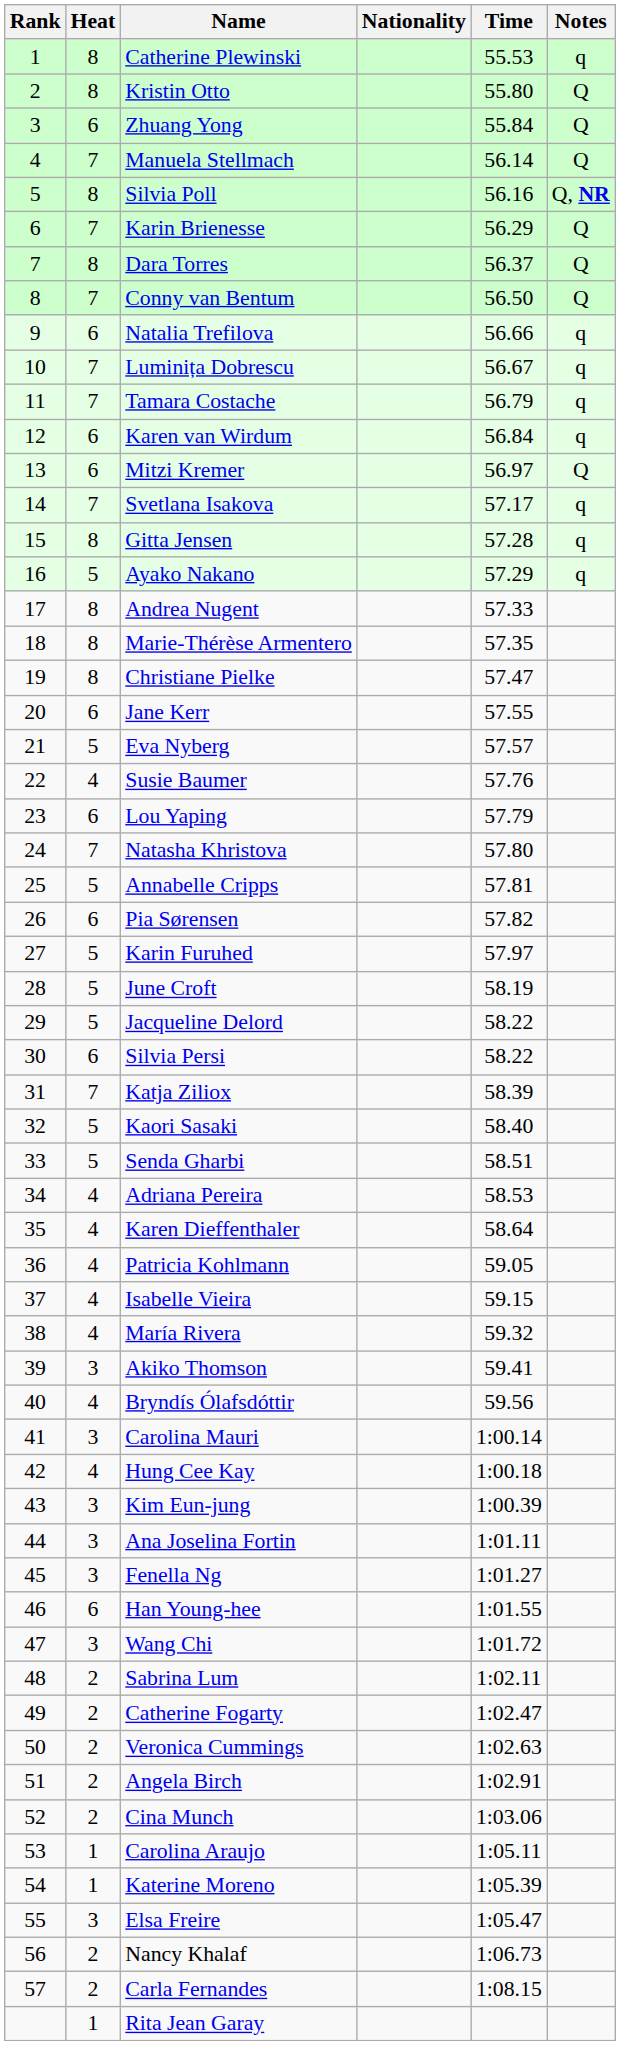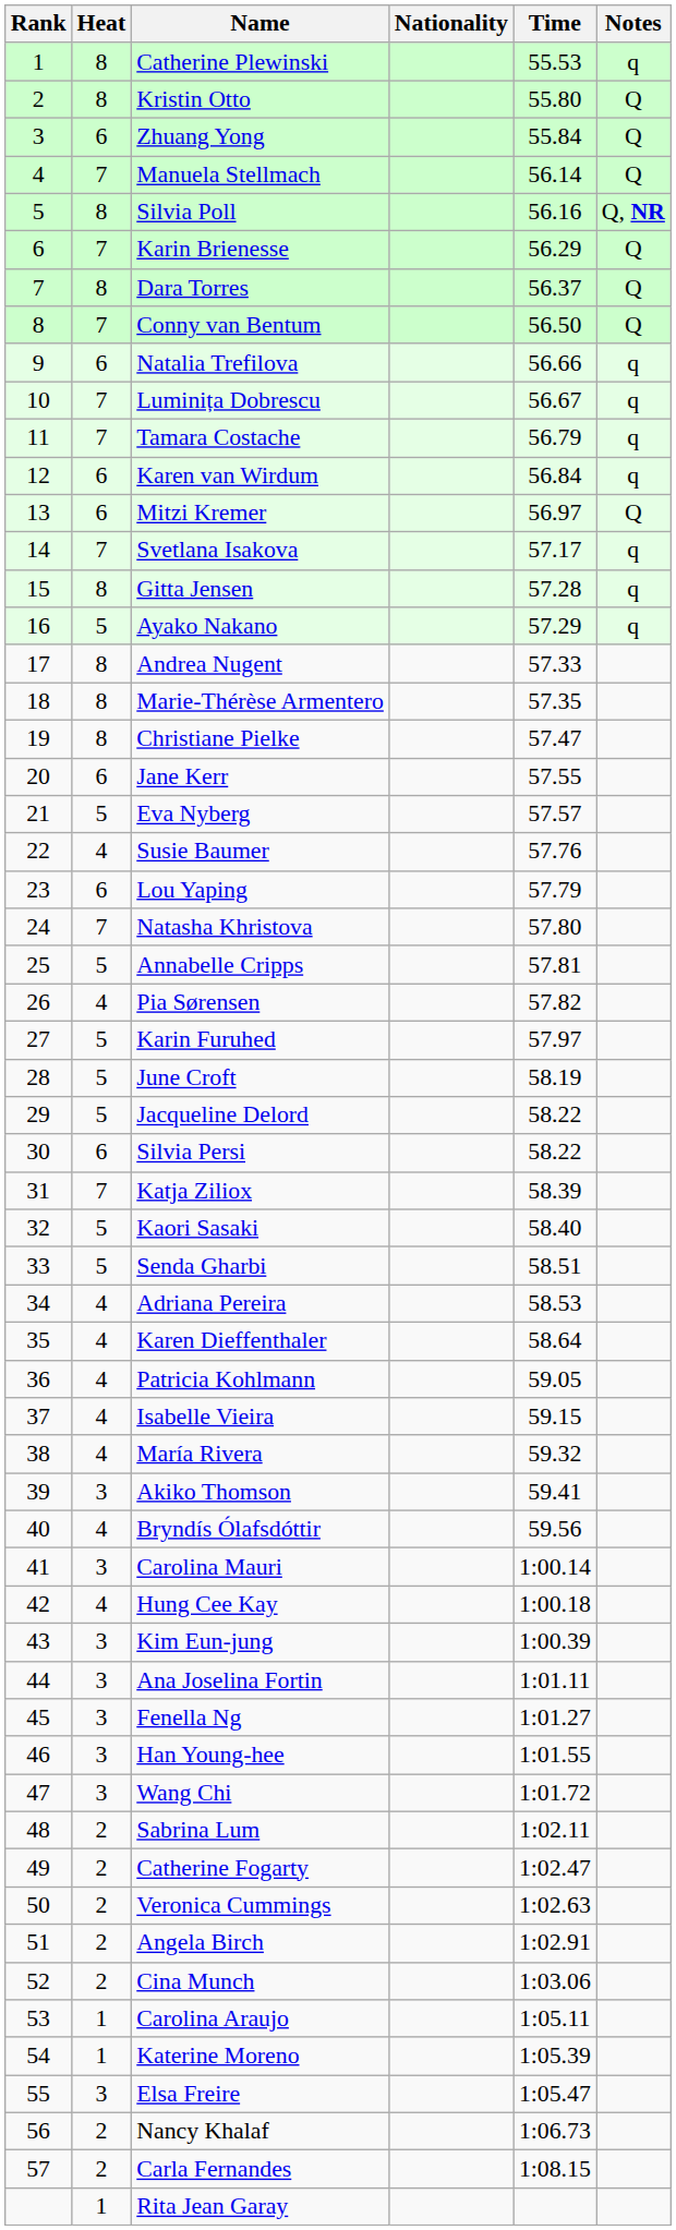 <table class="wikitable sortable" style="text-align:center">
 <tr>
 <th>Rank</th>
 <th>Heat</th>
 <th>Name</th>
 <th>Nationality</th>
 <th>Time</th>
 <th>Notes</th>
 </tr>
 <tr bgcolor=#cfc>
 <td>1</td>
 <td>8</td>
 <td align=left><a href='#'>Catherine Plewinski</a></td>
 <td align=left></td>
 <td>55.53</td>
 <td>q</td>
 </tr>
 <tr bgcolor=#cfc>
 <td>2</td>
 <td>8</td>
 <td align=left><a href='#'>Kristin Otto</a></td>
 <td align=left></td>
 <td>55.80</td>
 <td>Q</td>
 </tr>
 <tr bgcolor=#cfc>
 <td>3</td>
 <td>6</td>
 <td align=left><a href='#'>Zhuang Yong</a></td>
 <td align=left></td>
 <td>55.84</td>
 <td>Q</td>
 </tr>
 <tr bgcolor=#cfc>
 <td>4</td>
 <td>7</td>
 <td align=left><a href='#'>Manuela Stellmach</a></td>
 <td align=left></td>
 <td>56.14</td>
 <td>Q</td>
 </tr>
 <tr bgcolor=#cfc>
 <td>5</td>
 <td>8</td>
 <td align=left><a href='#'>Silvia Poll</a></td>
 <td align=left></td>
 <td>56.16</td>
 <td>Q, <strong><a href='#'>NR</a></strong></td>
 </tr>
 <tr bgcolor=#cfc>
 <td>6</td>
 <td>7</td>
 <td align=left><a href='#'>Karin Brienesse</a></td>
 <td align=left></td>
 <td>56.29</td>
 <td>Q</td>
 </tr>
 <tr bgcolor=#cfc>
 <td>7</td>
 <td>8</td>
 <td align=left><a href='#'>Dara Torres</a></td>
 <td align=left></td>
 <td>56.37</td>
 <td>Q</td>
 </tr>
 <tr bgcolor=#cfc>
 <td>8</td>
 <td>7</td>
 <td align=left><a href='#'>Conny van Bentum</a></td>
 <td align=left></td>
 <td>56.50</td>
 <td>Q</td>
 </tr>
 <tr bgcolor=e5ffe5>
 <td>9</td>
 <td>6</td>
 <td align=left><a href='#'>Natalia Trefilova</a></td>
 <td align=left></td>
 <td>56.66</td>
 <td>q</td>
 </tr>
 <tr bgcolor=e5ffe5>
 <td>10</td>
 <td>7</td>
 <td align=left><a href='#'>Luminița Dobrescu</a></td>
 <td align=left></td>
 <td>56.67</td>
 <td>q</td>
 </tr>
 <tr bgcolor=e5ffe5>
 <td>11</td>
 <td>7</td>
 <td align=left><a href='#'>Tamara Costache</a></td>
 <td align=left></td>
 <td>56.79</td>
 <td>q</td>
 </tr>
 <tr bgcolor=e5ffe5>
 <td>12</td>
 <td>6</td>
 <td align=left><a href='#'>Karen van Wirdum</a></td>
 <td align=left></td>
 <td>56.84</td>
 <td>q</td>
 </tr>
 <tr bgcolor=e5ffe5>
 <td>13</td>
 <td>6</td>
 <td align=left><a href='#'>Mitzi Kremer</a></td>
 <td align=left></td>
 <td>56.97</td>
 <td>Q</td>
 </tr>
 <tr bgcolor=e5ffe5>
 <td>14</td>
 <td>7</td>
 <td align=left><a href='#'>Svetlana Isakova</a></td>
 <td align=left></td>
 <td>57.17</td>
 <td>q</td>
 </tr>
 <tr bgcolor=e5ffe5>
 <td>15</td>
 <td>8</td>
 <td align=left><a href='#'>Gitta Jensen</a></td>
 <td align=left></td>
 <td>57.28</td>
 <td>q</td>
 </tr>
 <tr bgcolor=e5ffe5>
 <td>16</td>
 <td>5</td>
 <td align=left><a href='#'>Ayako Nakano</a></td>
 <td align=left></td>
 <td>57.29</td>
 <td>q</td>
 </tr>
 <tr>
 <td>17</td>
 <td>8</td>
 <td align=left><a href='#'>Andrea Nugent</a></td>
 <td align=left></td>
 <td>57.33</td>
 <td></td>
 </tr>
 <tr>
 <td>18</td>
 <td>8</td>
 <td align=left><a href='#'>Marie-Thérèse Armentero</a></td>
 <td align=left></td>
 <td>57.35</td>
 <td></td>
 </tr>
 <tr>
 <td>19</td>
 <td>8</td>
 <td align=left><a href='#'>Christiane Pielke</a></td>
 <td align=left></td>
 <td>57.47</td>
 <td></td>
 </tr>
 <tr>
 <td>20</td>
 <td>6</td>
 <td align=left><a href='#'>Jane Kerr</a></td>
 <td align=left></td>
 <td>57.55</td>
 <td></td>
 </tr>
 <tr>
 <td>21</td>
 <td>5</td>
 <td align=left><a href='#'>Eva Nyberg</a></td>
 <td align=left></td>
 <td>57.57</td>
 <td></td>
 </tr>
 <tr>
 <td>22</td>
 <td>4</td>
 <td align=left><a href='#'>Susie Baumer</a></td>
 <td align=left></td>
 <td>57.76</td>
 <td></td>
 </tr>
 <tr>
 <td>23</td>
 <td>6</td>
 <td align=left><a href='#'>Lou Yaping</a></td>
 <td align=left></td>
 <td>57.79</td>
 <td></td>
 </tr>
 <tr>
 <td>24</td>
 <td>7</td>
 <td align=left><a href='#'>Natasha Khristova</a></td>
 <td align=left></td>
 <td>57.80</td>
 <td></td>
 </tr>
 <tr>
 <td>25</td>
 <td>5</td>
 <td align=left><a href='#'>Annabelle Cripps</a></td>
 <td align=left></td>
 <td>57.81</td>
 <td></td>
 </tr>
 <tr>
 <td>26</td>
-<td>6</td>
+<td>4</td>
 <td align=left><a href='#'>Pia Sørensen</a></td>
 <td align=left></td>
 <td>57.82</td>
 <td></td>
 </tr>
 <tr>
 <td>27</td>
 <td>5</td>
 <td align=left><a href='#'>Karin Furuhed</a></td>
 <td align=left></td>
 <td>57.97</td>
 <td></td>
 </tr>
 <tr>
 <td>28</td>
 <td>5</td>
 <td align=left><a href='#'>June Croft</a></td>
 <td align=left></td>
 <td>58.19</td>
 <td></td>
 </tr>
 <tr>
 <td>29</td>
 <td>5</td>
 <td align=left><a href='#'>Jacqueline Delord</a></td>
 <td align=left></td>
 <td>58.22</td>
 <td></td>
 </tr>
 <tr>
 <td>30</td>
 <td>6</td>
 <td align=left><a href='#'>Silvia Persi</a></td>
 <td align=left></td>
 <td>58.22</td>
 <td></td>
 </tr>
 <tr>
 <td>31</td>
 <td>7</td>
 <td align=left><a href='#'>Katja Ziliox</a></td>
 <td align=left></td>
 <td>58.39</td>
 <td></td>
 </tr>
 <tr>
 <td>32</td>
 <td>5</td>
 <td align=left><a href='#'>Kaori Sasaki</a></td>
 <td align=left></td>
 <td>58.40</td>
 <td></td>
 </tr>
 <tr>
 <td>33</td>
 <td>5</td>
 <td align=left><a href='#'>Senda Gharbi</a></td>
 <td align=left></td>
 <td>58.51</td>
 <td></td>
 </tr>
 <tr>
 <td>34</td>
 <td>4</td>
 <td align=left><a href='#'>Adriana Pereira</a></td>
 <td align=left></td>
 <td>58.53</td>
 <td></td>
 </tr>
 <tr>
 <td>35</td>
 <td>4</td>
 <td align=left><a href='#'>Karen Dieffenthaler</a></td>
 <td align=left></td>
 <td>58.64</td>
 <td></td>
 </tr>
 <tr>
 <td>36</td>
 <td>4</td>
 <td align=left><a href='#'>Patricia Kohlmann</a></td>
 <td align=left></td>
 <td>59.05</td>
 <td></td>
 </tr>
 <tr>
 <td>37</td>
 <td>4</td>
 <td align=left><a href='#'>Isabelle Vieira</a></td>
 <td align=left></td>
 <td>59.15</td>
 <td></td>
 </tr>
 <tr>
 <td>38</td>
 <td>4</td>
 <td align=left><a href='#'>María Rivera</a></td>
 <td align=left></td>
 <td>59.32</td>
 <td></td>
 </tr>
 <tr>
 <td>39</td>
 <td>3</td>
 <td align=left><a href='#'>Akiko Thomson</a></td>
 <td align=left></td>
 <td>59.41</td>
 <td></td>
 </tr>
 <tr>
 <td>40</td>
 <td>4</td>
 <td align=left><a href='#'>Bryndís Ólafsdóttir</a></td>
 <td align=left></td>
 <td>59.56</td>
 <td></td>
 </tr>
 <tr>
 <td>41</td>
 <td>3</td>
 <td align=left><a href='#'>Carolina Mauri</a></td>
 <td align=left></td>
 <td>1:00.14</td>
 <td></td>
 </tr>
 <tr>
 <td>42</td>
 <td>4</td>
 <td align=left><a href='#'>Hung Cee Kay</a></td>
 <td align=left></td>
 <td>1:00.18</td>
 <td></td>
 </tr>
 <tr>
 <td>43</td>
 <td>3</td>
 <td align=left><a href='#'>Kim Eun-jung</a></td>
 <td align=left></td>
 <td>1:00.39</td>
 <td></td>
 </tr>
 <tr>
 <td>44</td>
 <td>3</td>
 <td align=left><a href='#'>Ana Joselina Fortin</a></td>
 <td align=left></td>
 <td>1:01.11</td>
 <td></td>
 </tr>
 <tr>
 <td>45</td>
 <td>3</td>
 <td align=left><a href='#'>Fenella Ng</a></td>
 <td align=left></td>
 <td>1:01.27</td>
 <td></td>
 </tr>
 <tr>
 <td>46</td>
-<td>6</td>
+<td>3</td>
 <td align=left><a href='#'>Han Young-hee</a></td>
 <td align=left></td>
 <td>1:01.55</td>
 <td></td>
 </tr>
 <tr>
 <td>47</td>
 <td>3</td>
 <td align=left><a href='#'>Wang Chi</a></td>
 <td align=left></td>
 <td>1:01.72</td>
 <td></td>
 </tr>
 <tr>
 <td>48</td>
 <td>2</td>
 <td align=left><a href='#'>Sabrina Lum</a></td>
 <td align=left></td>
 <td>1:02.11</td>
 <td></td>
 </tr>
 <tr>
 <td>49</td>
 <td>2</td>
 <td align=left><a href='#'>Catherine Fogarty</a></td>
 <td align=left></td>
 <td>1:02.47</td>
 <td></td>
 </tr>
 <tr>
 <td>50</td>
 <td>2</td>
 <td align=left><a href='#'>Veronica Cummings</a></td>
 <td align=left></td>
 <td>1:02.63</td>
 <td></td>
 </tr>
 <tr>
 <td>51</td>
 <td>2</td>
 <td align=left><a href='#'>Angela Birch</a></td>
 <td align=left></td>
 <td>1:02.91</td>
 <td></td>
 </tr>
 <tr>
 <td>52</td>
 <td>2</td>
 <td align=left><a href='#'>Cina Munch</a></td>
 <td align=left></td>
 <td>1:03.06</td>
 <td></td>
 </tr>
 <tr>
 <td>53</td>
 <td>1</td>
 <td align=left><a href='#'>Carolina Araujo</a></td>
 <td align=left></td>
 <td>1:05.11</td>
 <td></td>
 </tr>
 <tr>
 <td>54</td>
 <td>1</td>
 <td align=left><a href='#'>Katerine Moreno</a></td>
 <td align=left></td>
 <td>1:05.39</td>
 <td></td>
 </tr>
 <tr>
 <td>55</td>
 <td>3</td>
 <td align=left><a href='#'>Elsa Freire</a></td>
 <td align=left></td>
 <td>1:05.47</td>
 <td></td>
 </tr>
 <tr>
 <td>56</td>
 <td>2</td>
 <td align=left>Nancy Khalaf</td>
 <td align=left></td>
 <td>1:06.73</td>
 <td></td>
 </tr>
 <tr>
 <td>57</td>
 <td>2</td>
 <td align=left><a href='#'>Carla Fernandes</a></td>
 <td align=left></td>
 <td>1:08.15</td>
 <td></td>
 </tr>
 <tr>
 <td></td>
 <td>1</td>
 <td align=left><a href='#'>Rita Jean Garay</a></td>
 <td align=left></td>
 <td></td>
 <td></td>
 </tr>
 </table>
